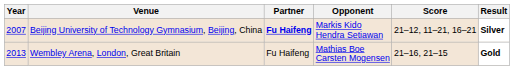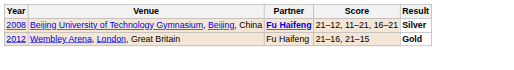 <table class="sortable wikitable" style="font-size: 90%;">
 <tr>
 <th>Year</th>
 <th>Venue</th>
 <th>Partner</th>
-<th>Opponent</th>
 <th>Score</th>
 <th>Result</th>
 </tr>
 <tr style="background:#F3E6D7">
-<td align="center"><a href='#'>2007</a></td>
+<td align="center"><a href='#'>2008</a></td>
 <td align="left"><a href='#'>Beijing University of Technology Gymnasium</a>, <a href='#'>Beijing</a>, China</td>
 <td align="left"><strong> <a href='#'>Fu Haifeng</a></strong></td>
-<td align="left"> <a href='#'>Markis Kido</a><br> <a href='#'>Hendra Setiawan</a></td>
 <td align="left">21–12, 11–21, 16–21</td>
 <td style="text-align:left; background:white"> <strong>Silver</strong></td>
 </tr>
 <tr style="background:#F3E6D7">
-<td align="center"><a href='#'>2013</a></td>
+<td align="center"><a href='#'>2012</a></td>
 <td align="left"><a href='#'>Wembley Arena</a>, <a href='#'>London</a>, Great Britain</td>
 <td align="left"> Fu Haifeng</td>
-<td align="left"> <a href='#'>Mathias Boe</a><br> <a href='#'>Carsten Mogensen</a></td>
 <td align="left">21–16, 21–15</td>
 <td style="text-align:left; background:white"> <strong>Gold</strong></td>
 </tr>
 </table>
